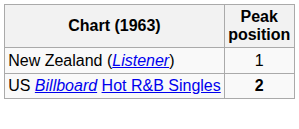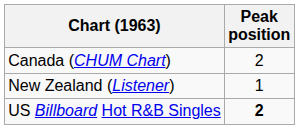 <table class="wikitable sortable">
 <tr>
 <th>Chart (1963)</th>
 <th>Peak<br>position</th>
+</tr>
+<tr>
+<td>Canada (<em><a href='#'>CHUM Chart</a></em>)</td>
+<td style="text-align:center;">2</td>
 </tr>
 <tr>
 <td>New Zealand (<em><a href='#'>Listener</a></em>)</td>
 <td style="text-align:center;">1</td>
 </tr>
 <tr>
 </tr>
 <tr>
 </tr>
 <tr>
 <td>US <em><a href='#'>Billboard</a></em> <a href='#'>Hot R&B Singles</a></td>
 <td style="text-align:center;"><strong>2</strong></td>
 </tr>
 </table>
